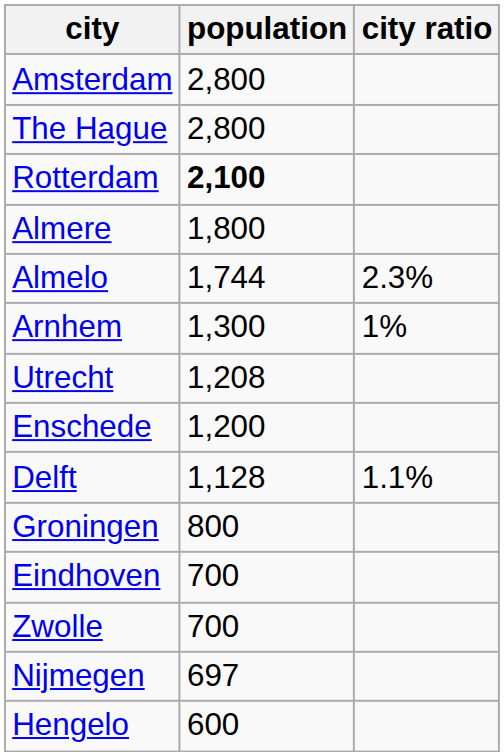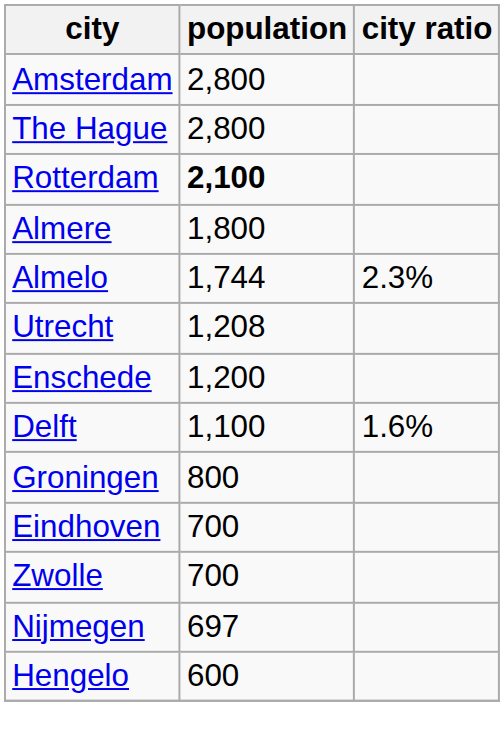 <table class="wikitable">
 <tr>
 <th>city</th>
 <th>population</th>
 <th>city ratio</th>
 </tr>
 <tr>
 <td><a href='#'>Amsterdam</a></td>
 <td>2,800</td>
 <td></td>
 </tr>
 <tr>
 <td><a href='#'>The Hague</a></td>
 <td>2,800</td>
 <td></td>
 </tr>
 <tr>
 <td><a href='#'>Rotterdam</a></td>
 <td><strong>2,100</strong></td>
 <td></td>
 </tr>
 <tr>
 <td><a href='#'>Almere</a></td>
 <td>1,800</td>
 <td></td>
 </tr>
 <tr>
 <td><a href='#'>Almelo</a></td>
 <td>1,744</td>
 <td>2.3%</td>
 </tr>
 <tr>
-<td><a href='#'>Arnhem</a></td>
-<td>1,300</td>
-<td>1%</td>
-</tr>
-<tr>
 <td><a href='#'>Utrecht</a></td>
 <td>1,208</td>
 <td></td>
 </tr>
 <tr>
 <td><a href='#'>Enschede</a></td>
 <td>1,200</td>
 <td></td>
 </tr>
 <tr>
 <td><a href='#'>Delft</a></td>
-<td>1,128</td>
-<td>1.1%</td>
+<td>1,100</td>
+<td>1.6%</td>
 </tr>
 <tr>
 <td><a href='#'>Groningen</a></td>
 <td>800</td>
 <td></td>
 </tr>
 <tr>
 <td><a href='#'>Eindhoven</a></td>
 <td>700</td>
 <td></td>
 </tr>
 <tr>
 <td><a href='#'>Zwolle</a></td>
 <td>700</td>
 <td></td>
 </tr>
 <tr>
 <td><a href='#'>Nijmegen</a></td>
 <td>697</td>
 <td></td>
 </tr>
 <tr>
 <td><a href='#'>Hengelo</a></td>
 <td>600</td>
 <td></td>
 </tr>
 <tr>
 </tr>
 </table>
